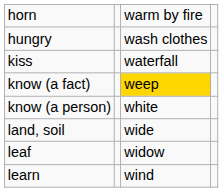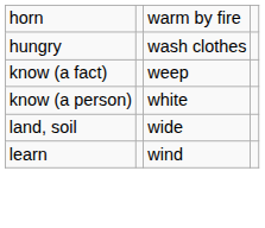 <table class="wikitable">
 <tr>
 <td>horn</td>
 <td></td>
 <td>warm by fire</td>
 <td></td>
 </tr>
 <tr>
 <td>hungry</td>
 <td></td>
 <td>wash clothes</td>
 <td></td>
 </tr>
 <tr>
-<td>kiss</td>
-<td></td>
-<td>waterfall</td>
-<td></td>
-</tr>
-<tr>
 <td>know (a fact)</td>
 <td></td>
-<td style="background: gold;">weep</td>
+<td>weep</td>
 <td></td>
 </tr>
 <tr>
 <td>know (a person)</td>
 <td></td>
 <td>white</td>
 <td></td>
 </tr>
 <tr>
 <td>land, soil</td>
 <td></td>
 <td>wide</td>
 <td></td>
 </tr>
 <tr>
-<td>leaf</td>
-<td></td>
-<td>widow</td>
-<td></td>
-</tr>
-<tr>
 <td>learn</td>
 <td></td>
 <td>wind</td>
 <td></td>
 </tr>
 </table>
